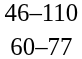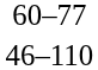 <table style="text-align:center">
 <tr>
 <th width=200></th>
 <th width=100></th>
 <th width=200></th>
 </tr>
 <tr>
 <td align=right></td>
-<td align=center>46–110</td>
+<td align=center>60–77</td>
 <td align=left><strong></strong></td>
 </tr>
 <tr>
 <td align=right></td>
-<td align=center>60–77</td>
+<td align=center>46–110</td>
 <td align=left><strong></strong></td>
 </tr>
 </table>
